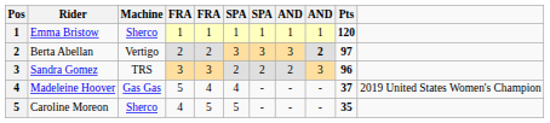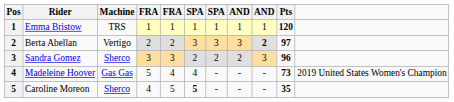 <table class="wikitable" style="font-size: 85%; text-align:center">
 <tr valign="top">
 <th valign="middle">Pos</th>
 <th valign="middle">Rider</th>
 <th valign="middle">Machine</th>
 <th>FRA<br></th>
 <th>FRA<br></th>
 <th>SPA<br></th>
 <th>SPA<br></th>
 <th>AND<br></th>
 <th>AND<br></th>
 <th valign="middle">Pts</th>
 </tr>
 <tr>
 <th>1</th>
 <td align="left"> <a href='#'>Emma Bristow</a></td>
-<td><a href='#'>Sherco</a></td>
+<td>TRS</td>
 <td style="background:#ffffbf;">1</td>
 <td style="background:#ffffbf;">1</td>
 <td style="background:#ffffbf;">1</td>
 <td style="background:#ffffbf;">1</td>
 <td style="background:#ffffbf;">1</td>
 <td style="background:#ffffbf;">1</td>
 <td><strong>120</strong></td>
 <td></td>
 </tr>
 <tr>
 <th>2</th>
 <td align="left"> Berta Abellan</td>
 <td>Vertigo</td>
 <td style="background:#dfdfdf;">2</td>
 <td style="background:#dfdfdf;">2</td>
 <td style="background:#ffdf9f;">3</td>
 <td style="background:#ffdf9f;">3</td>
 <td style="background:#ffdf9f;">3</td>
 <td style="background:#dfdfdf;"><strong>2</strong></td>
 <td><strong>97</strong></td>
 <td></td>
 </tr>
 <tr>
 <th>3</th>
 <td align="left"> <a href='#'>Sandra Gomez</a></td>
-<td>TRS</td>
+<td><a href='#'>Sherco</a></td>
 <td style="background:#ffdf9f;">3</td>
 <td style="background:#ffdf9f;">3</td>
 <td style="background:#dfdfdf;">2</td>
 <td style="background:#dfdfdf;">2</td>
 <td style="background:#dfdfdf;">2</td>
 <td style="background:#ffdf9f;">3</td>
 <td><strong>96</strong></td>
 <td></td>
 </tr>
 <tr>
 <th>4</th>
 <td align="left"> <a href='#'>Madeleine Hoover</a></td>
 <td><a href='#'>Gas Gas</a></td>
 <td>5</td>
 <td>4</td>
 <td>4</td>
 <td>-</td>
 <td>-</td>
 <td>-</td>
-<td><strong>37</strong></td>
+<td><strong>73</strong></td>
 <td>2019 United States Women's Champion</td>
 </tr>
 <tr>
 <th>5</th>
 <td align="left"> Caroline Moreon</td>
 <td><a href='#'>Sherco</a></td>
 <td>4</td>
 <td>5</td>
-<td>5</td>
+<td><strong>5</strong></td>
 <td>-</td>
 <td>-</td>
 <td>-</td>
 <td><strong>35</strong></td>
 <td></td>
 </tr>
 </table>
